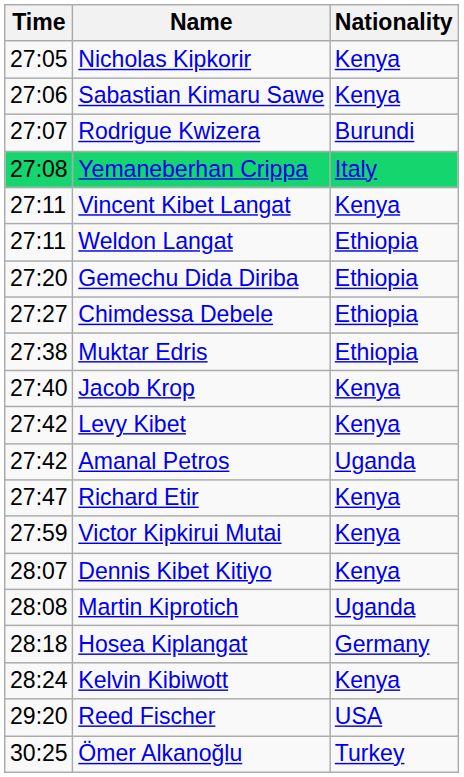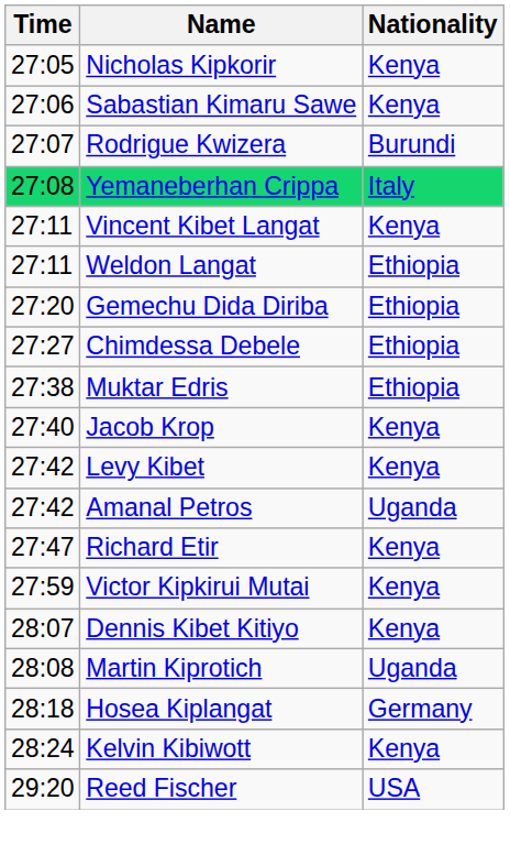 <table class="wikitable mw-collapsible mw-collapsed">
 <tr>
 <th>Time</th>
 <th>Name</th>
 <th>Nationality</th>
 </tr>
 <tr>
 <td>27:05</td>
 <td><a href='#'>Nicholas Kipkorir</a></td>
 <td><a href='#'>Kenya</a></td>
 </tr>
 <tr>
 <td>27:06</td>
 <td><a href='#'>Sabastian Kimaru Sawe</a></td>
 <td><a href='#'>Kenya</a></td>
 </tr>
 <tr>
 <td>27:07</td>
 <td><a href='#'>Rodrigue Kwizera</a></td>
 <td><a href='#'>Burundi</a></td>
 </tr>
 <tr>
 <td style="background: #15D56F;">27:08</td>
 <td style="background: #15D56F;"><a href='#'>Yemaneberhan Crippa</a></td>
 <td style="background: #15D56F;"><a href='#'>Italy</a></td>
 </tr>
 <tr>
 <td>27:11</td>
 <td><a href='#'>Vincent Kibet Langat</a></td>
 <td><a href='#'>Kenya</a></td>
 </tr>
 <tr>
 <td>27:11</td>
 <td><a href='#'>Weldon Langat</a></td>
 <td><a href='#'>Ethiopia</a></td>
 </tr>
 <tr>
 <td>27:20</td>
 <td><a href='#'>Gemechu Dida Diriba</a></td>
 <td><a href='#'>Ethiopia</a></td>
 </tr>
 <tr>
 <td>27:27</td>
 <td><a href='#'>Chimdessa Debele</a></td>
 <td><a href='#'>Ethiopia</a></td>
 </tr>
 <tr>
 <td>27:38</td>
 <td><a href='#'>Muktar Edris</a></td>
 <td><a href='#'>Ethiopia</a></td>
 </tr>
 <tr>
 <td>27:40</td>
 <td><a href='#'>Jacob Krop</a></td>
 <td><a href='#'>Kenya</a></td>
 </tr>
 <tr>
 <td>27:42</td>
 <td><a href='#'>Levy Kibet</a></td>
 <td><a href='#'>Kenya</a></td>
 </tr>
 <tr>
 <td>27:42</td>
 <td><a href='#'>Amanal Petros</a></td>
 <td><a href='#'>Uganda</a></td>
 </tr>
 <tr>
 <td>27:47</td>
 <td><a href='#'>Richard Etir</a></td>
 <td><a href='#'>Kenya</a></td>
 </tr>
 <tr>
 <td>27:59</td>
 <td><a href='#'>Victor Kipkirui Mutai</a></td>
 <td><a href='#'>Kenya</a></td>
 </tr>
 <tr>
 <td>28:07</td>
 <td><a href='#'>Dennis Kibet Kitiyo</a></td>
 <td><a href='#'>Kenya</a></td>
 </tr>
 <tr>
 <td>28:08</td>
 <td><a href='#'>Martin Kiprotich</a></td>
 <td><a href='#'>Uganda</a></td>
 </tr>
 <tr>
 <td>28:18</td>
 <td><a href='#'>Hosea Kiplangat</a></td>
 <td><a href='#'>Germany</a></td>
 </tr>
 <tr>
 <td>28:24</td>
 <td><a href='#'>Kelvin Kibiwott</a></td>
 <td><a href='#'>Kenya</a></td>
 </tr>
 <tr>
 <td>29:20</td>
 <td><a href='#'>Reed Fischer</a></td>
 <td><a href='#'>USA</a></td>
 </tr>
-<tr>
-<td>30:25</td>
-<td><a href='#'>Ömer Alkanoğlu</a></td>
-<td><a href='#'>Turkey</a></td>
-</tr>
 </table>
